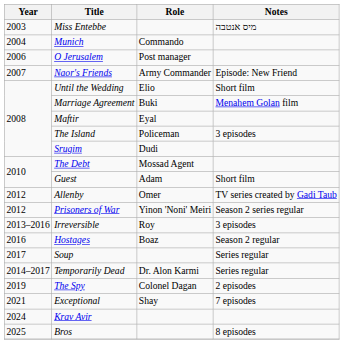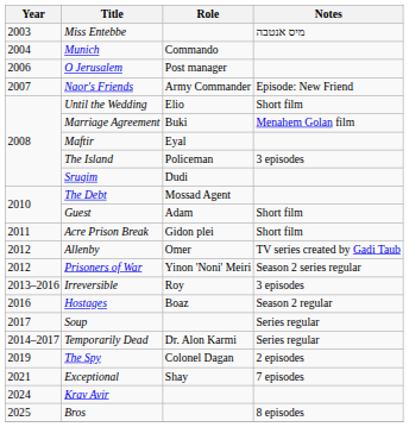 <table class="wikitable sortable">
 <tr>
 <th>Year</th>
 <th>Title</th>
 <th>Role</th>
 <th>Notes</th>
 </tr>
 <tr>
 <td>2003</td>
 <td><em>Miss Entebbe</em></td>
 <td></td>
 <td>מיס אנטבה</td>
 </tr>
 <tr>
 <td>2004</td>
 <td><em><a href='#'>Munich</a></em></td>
 <td>Commando</td>
 <td></td>
 </tr>
 <tr>
 <td>2006</td>
 <td><em><a href='#'>O Jerusalem</a></em></td>
 <td>Post manager</td>
 <td></td>
 </tr>
 <tr>
 <td>2007</td>
 <td><em><a href='#'>Naor's Friends</a></em></td>
 <td>Army Commander</td>
 <td>Episode: New Friend</td>
 </tr>
 <tr>
 <td rowspan=5>2008</td>
 <td><em>Until the Wedding</em></td>
 <td>Elio</td>
 <td>Short film</td>
 </tr>
 <tr>
 <td><em>Marriage Agreement</em></td>
 <td>Buki</td>
 <td><a href='#'>Menahem Golan</a> film</td>
 </tr>
 <tr>
 <td><em>Maftir</em></td>
 <td>Eyal</td>
 <td></td>
 </tr>
 <tr>
 <td><em>The Island</em></td>
 <td>Policeman</td>
 <td>3 episodes</td>
 </tr>
 <tr>
 <td><em><a href='#'>Srugim</a></em></td>
 <td>Dudi</td>
 <td></td>
 </tr>
 <tr>
 <td rowspan=2>2010</td>
 <td><em><a href='#'>The Debt</a></em></td>
 <td>Mossad Agent</td>
 <td></td>
 </tr>
 <tr>
 <td><em>Guest</em></td>
 <td>Adam</td>
 <td>Short film</td>
 </tr>
 <tr>
+<td>2011</td>
+<td><em>Acre Prison Break</em></td>
+<td>Gidon plei</td>
+<td>Short film</td>
+</tr>
+<tr>
 <td>2012</td>
 <td><em>Allenby</em></td>
 <td>Omer</td>
 <td>TV series created by <a href='#'>Gadi Taub</a></td>
 </tr>
 <tr>
 <td>2012</td>
 <td><em><a href='#'>Prisoners of War</a></em></td>
 <td>Yinon 'Noni' Meiri</td>
 <td>Season 2 series regular</td>
 </tr>
 <tr>
 <td>2013–2016</td>
 <td><em>Irreversible</em></td>
 <td>Roy</td>
 <td>3 episodes</td>
 </tr>
 <tr>
 <td>2016</td>
 <td><em><a href='#'>Hostages</a></em></td>
 <td>Boaz</td>
 <td>Season 2 regular</td>
 </tr>
 <tr>
 <td>2017</td>
 <td><em>Soup</em></td>
 <td></td>
 <td>Series regular</td>
 </tr>
 <tr>
 <td>2014–2017</td>
 <td><em>Temporarily Dead</em></td>
 <td>Dr. Alon Karmi</td>
 <td>Series regular</td>
 </tr>
 <tr>
 <td>2019</td>
 <td><em><a href='#'>The Spy</a></em></td>
 <td>Colonel Dagan</td>
 <td>2 episodes</td>
 </tr>
 <tr>
 <td>2021</td>
 <td><em>Exceptional</em></td>
 <td>Shay</td>
 <td>7 episodes</td>
 </tr>
 <tr>
 <td>2024</td>
 <td><em><a href='#'>Krav Avir</a></em></td>
 <td></td>
 <td></td>
 </tr>
 <tr>
 <td>2025</td>
 <td><em>Bros</em></td>
 <td></td>
 <td>8 episodes</td>
 </tr>
 <tr>
 </tr>
 </table>
